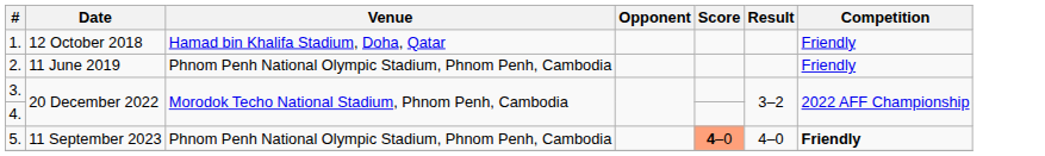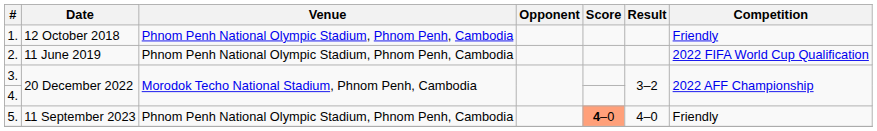 <table class="wikitable" style="font-size:90%">
 <tr>
 <th>#</th>
 <th>Date</th>
 <th>Venue</th>
 <th>Opponent</th>
 <th>Score</th>
 <th>Result</th>
 <th>Competition</th>
 </tr>
 <tr>
 <td>1.</td>
 <td>12 October 2018</td>
-<td><a href='#'>Hamad bin Khalifa Stadium</a>, <a href='#'>Doha</a>, <a href='#'>Qatar</a></td>
+<td><a href='#'>Phnom Penh National Olympic Stadium</a>, <a href='#'>Phnom Penh</a>, <a href='#'>Cambodia</a></td>
 <td></td>
 <td></td>
 <td></td>
 <td><a href='#'>Friendly</a></td>
 </tr>
 <tr>
 <td>2.</td>
 <td>11 June 2019</td>
 <td>Phnom Penh National Olympic Stadium, Phnom Penh, Cambodia</td>
 <td></td>
 <td></td>
 <td></td>
-<td><a href='#'>Friendly</a></td>
+<td><a href='#'>2022 FIFA World Cup Qualification</a></td>
 </tr>
 <tr>
 <td>3.</td>
 <td rowspan=2>20 December 2022</td>
 <td rowspan=2><a href='#'>Morodok Techo National Stadium</a>, Phnom Penh, Cambodia</td>
 <td rowspan=2></td>
 <td></td>
 <td rowspan=2 align=center>3–2</td>
 <td rowspan=2><a href='#'>2022 AFF Championship</a></td>
 </tr>
 <tr>
 <td>4.</td>
 <td></td>
 </tr>
 <tr>
 <td>5.</td>
 <td>11 September 2023</td>
 <td>Phnom Penh National Olympic Stadium, Phnom Penh, Cambodia</td>
 <td></td>
 <td align=center style="background: lightsalmon;"><strong>4</strong>–0</td>
 <td align=center>4–0</td>
-<td><strong>Friendly</strong></td>
+<td>Friendly</td>
 </tr>
 <tr>
 </tr>
 </table>
